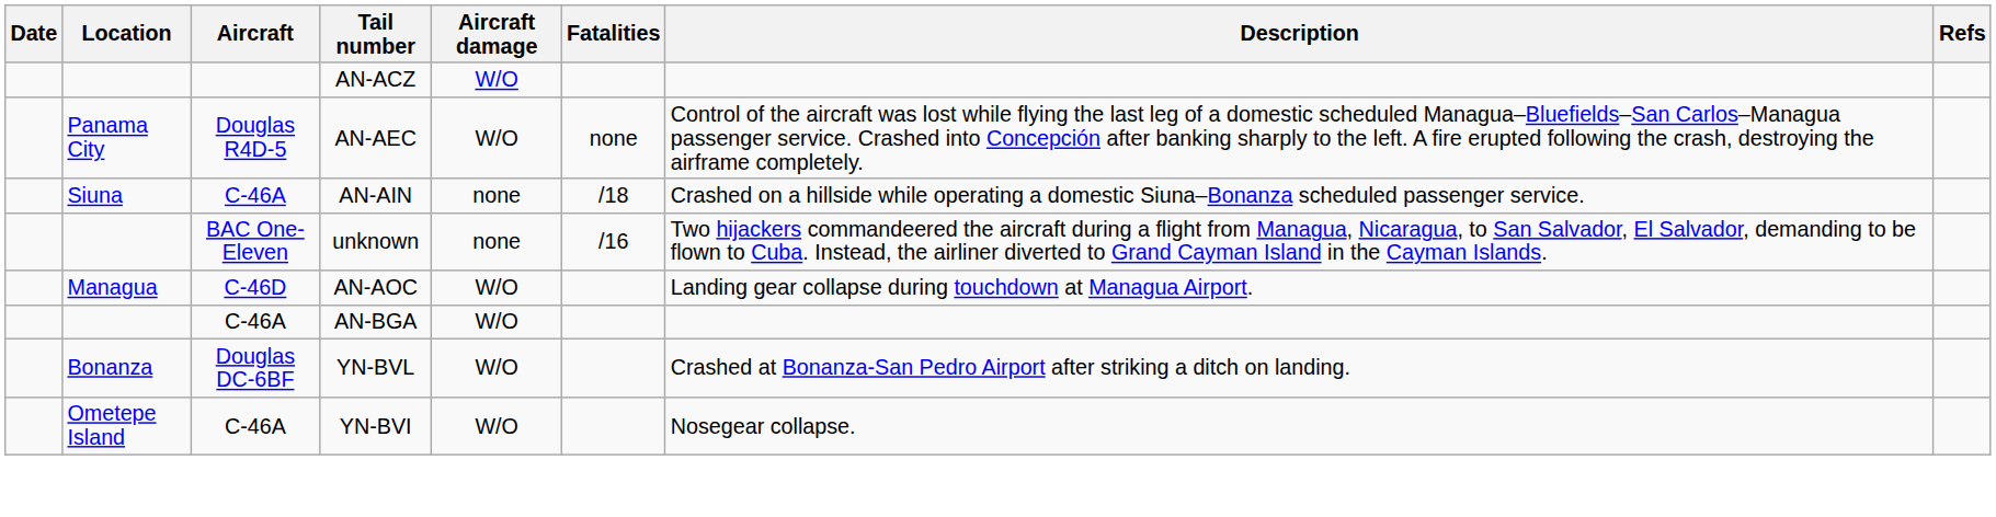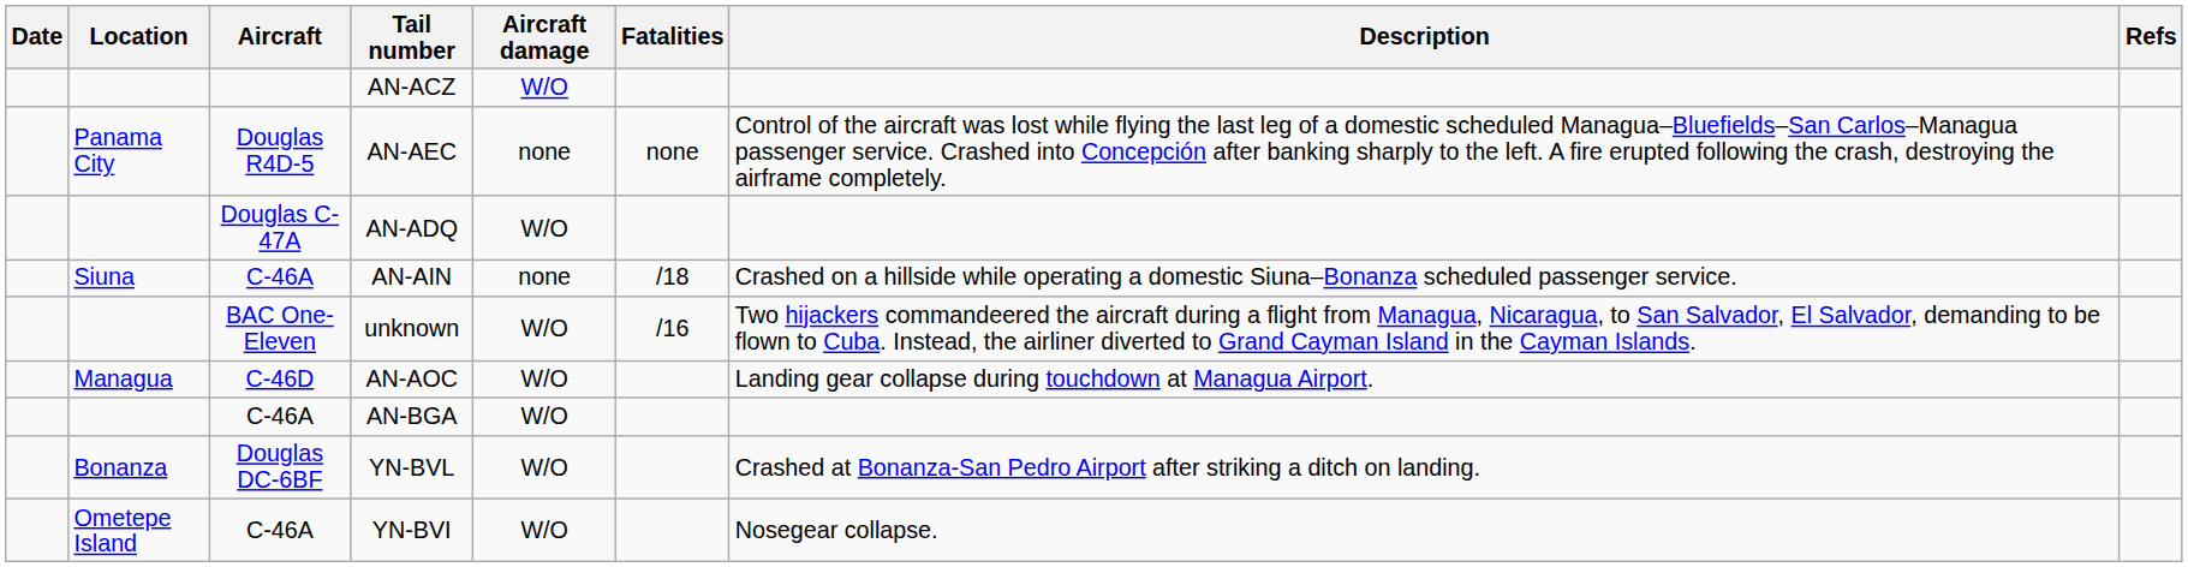 <table class="wikitable sortable toccolours" border="1" cellpadding="3" style="border-collapse:collapse; font-size: 85%">
 <tr>
 <th>Date</th>
 <th>Location</th>
 <th>Aircraft</th>
 <th>Tail number</th>
 <th>Aircraft damage</th>
 <th>Fatalities</th>
 <th class="unsortable">Description</th>
 <th class="unsortable">Refs</th>
 </tr>
 <tr>
 <td align=center></td>
 <td></td>
 <td align=center></td>
 <td align=center>AN-ACZ</td>
 <td align=center><a href='#'>W/O</a></td>
 <td></td>
 <td></td>
 <td align=center></td>
 </tr>
 <tr>
 <td align=center></td>
 <td><a href='#'>Panama City</a></td>
 <td align=center><a href='#'>Douglas R4D-5</a></td>
 <td align=center>AN-AEC</td>
-<td align=center>W/O</td>
+<td align=center>none</td>
 <td align=center>none</td>
 <td>Control of the aircraft was lost while flying the last leg of a domestic scheduled Managua–<a href='#'>Bluefields</a>–<a href='#'>San Carlos</a>–Managua passenger service. Crashed into <a href='#'>Concepción</a> after banking sharply to the left. A fire erupted following the crash, destroying the airframe completely.</td>
+<td align=center></td>
+</tr>
+<tr>
+<td align=center></td>
+<td></td>
+<td align=center><a href='#'>Douglas C-47A</a></td>
+<td align=center>AN-ADQ</td>
+<td align=center>W/O</td>
+<td></td>
+<td></td>
 <td align=center></td>
 </tr>
 <tr>
 <td align=center></td>
 <td><a href='#'>Siuna</a></td>
 <td align=center><a href='#'>C-46A</a></td>
 <td align=center>AN-AIN</td>
 <td align=center>none</td>
 <td align=center>/18</td>
 <td>Crashed on a hillside while operating a domestic Siuna–<a href='#'>Bonanza</a> scheduled passenger service.</td>
 <td align=center></td>
 </tr>
 <tr>
 <td align=center></td>
 <td></td>
 <td align=center><a href='#'>BAC One-Eleven</a></td>
 <td align=center>unknown</td>
-<td align=center>none</td>
+<td align=center>W/O</td>
 <td align=center>/16</td>
 <td>Two <a href='#'>hijackers</a> commandeered the aircraft during a flight from <a href='#'>Managua</a>, <a href='#'>Nicaragua</a>, to <a href='#'>San Salvador</a>, <a href='#'>El Salvador</a>, demanding to be flown to <a href='#'>Cuba</a>. Instead, the airliner diverted to <a href='#'>Grand Cayman Island</a> in the <a href='#'>Cayman Islands</a>.</td>
 <td align=center></td>
 </tr>
 <tr>
 <td align=center></td>
 <td><a href='#'>Managua</a></td>
 <td align=center><a href='#'>C-46D</a></td>
 <td align=center>AN-AOC</td>
 <td align=center>W/O</td>
 <td align=center></td>
 <td>Landing gear collapse during <a href='#'>touchdown</a> at <a href='#'>Managua Airport</a>.</td>
 <td align=center></td>
 </tr>
 <tr>
 <td align=center></td>
 <td></td>
 <td align=center>C-46A</td>
 <td align=center>AN-BGA</td>
 <td align=center>W/O</td>
 <td align=center></td>
 <td></td>
 <td align=center></td>
 </tr>
 <tr>
 <td align=center></td>
 <td><a href='#'>Bonanza</a></td>
 <td align=center><a href='#'>Douglas DC-6BF</a></td>
 <td align=center>YN-BVL</td>
 <td align=center>W/O</td>
 <td align=center></td>
 <td>Crashed at <a href='#'>Bonanza-San Pedro Airport</a> after striking a ditch on landing.</td>
 <td align=center></td>
 </tr>
 <tr>
 <td align=center></td>
 <td><a href='#'>Ometepe Island</a></td>
 <td align=center>C-46A</td>
 <td align=center>YN-BVI</td>
 <td align=center>W/O</td>
 <td align=center></td>
 <td>Nosegear collapse.</td>
 <td align=center></td>
 </tr>
 </table>
